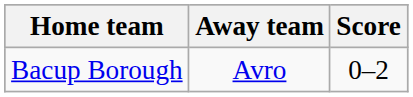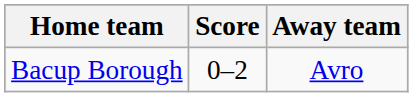 <table class="wikitable" style="text-align: center">
 <tr>
 <th>Home team</th>
+<th>Score</th>
 <th>Away team</th>
-<th>Score</th>
 </tr>
 <tr>
 <td><a href='#'>Bacup Borough</a></td>
+<td>0–2</td>
 <td><a href='#'>Avro</a></td>
-<td>0–2</td>
 </tr>
 </table>
